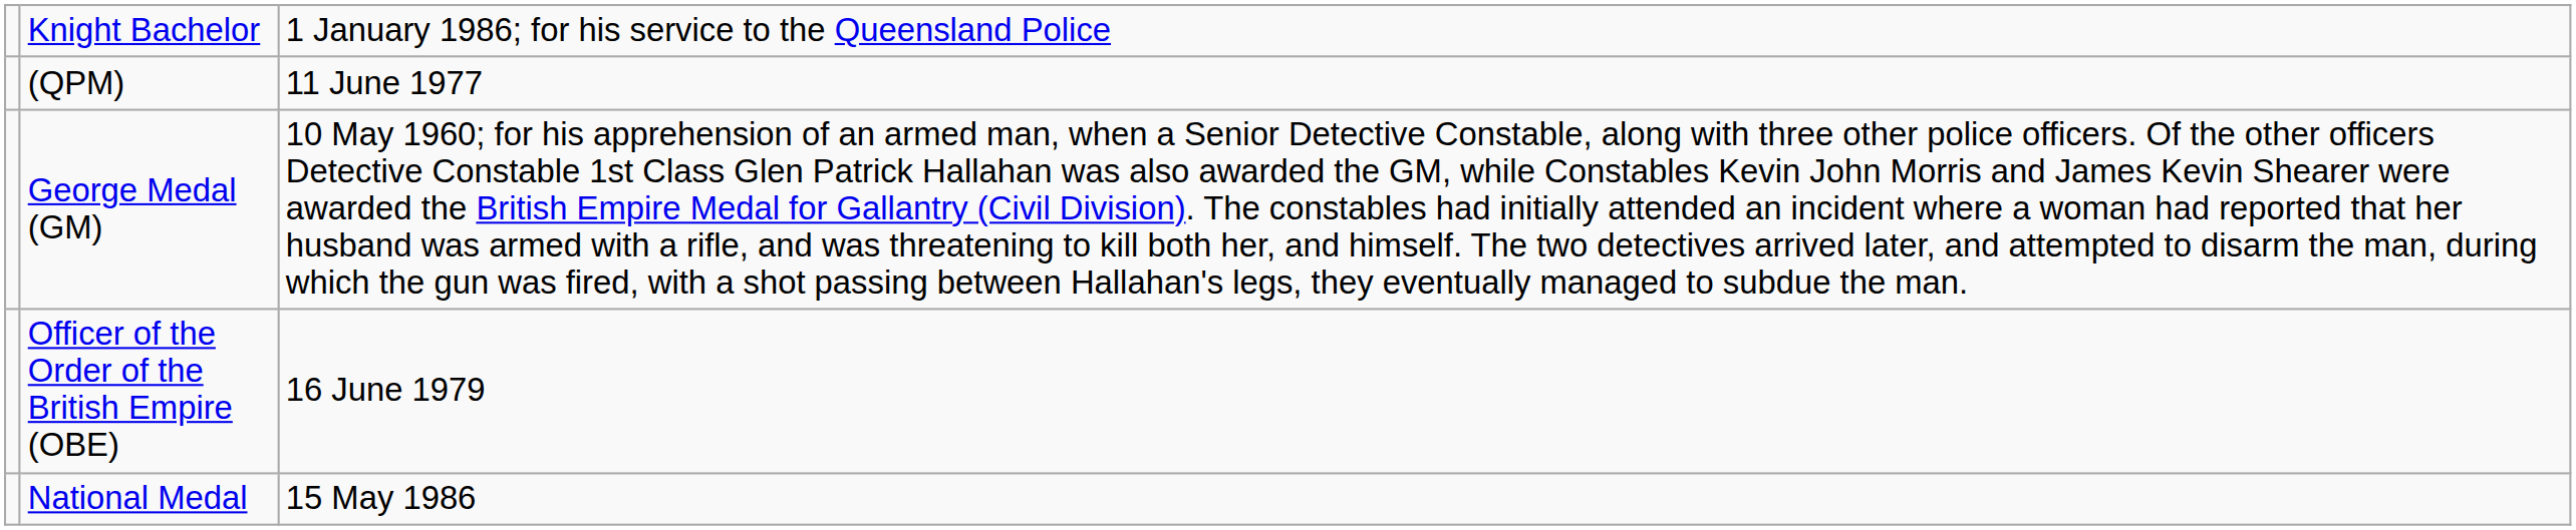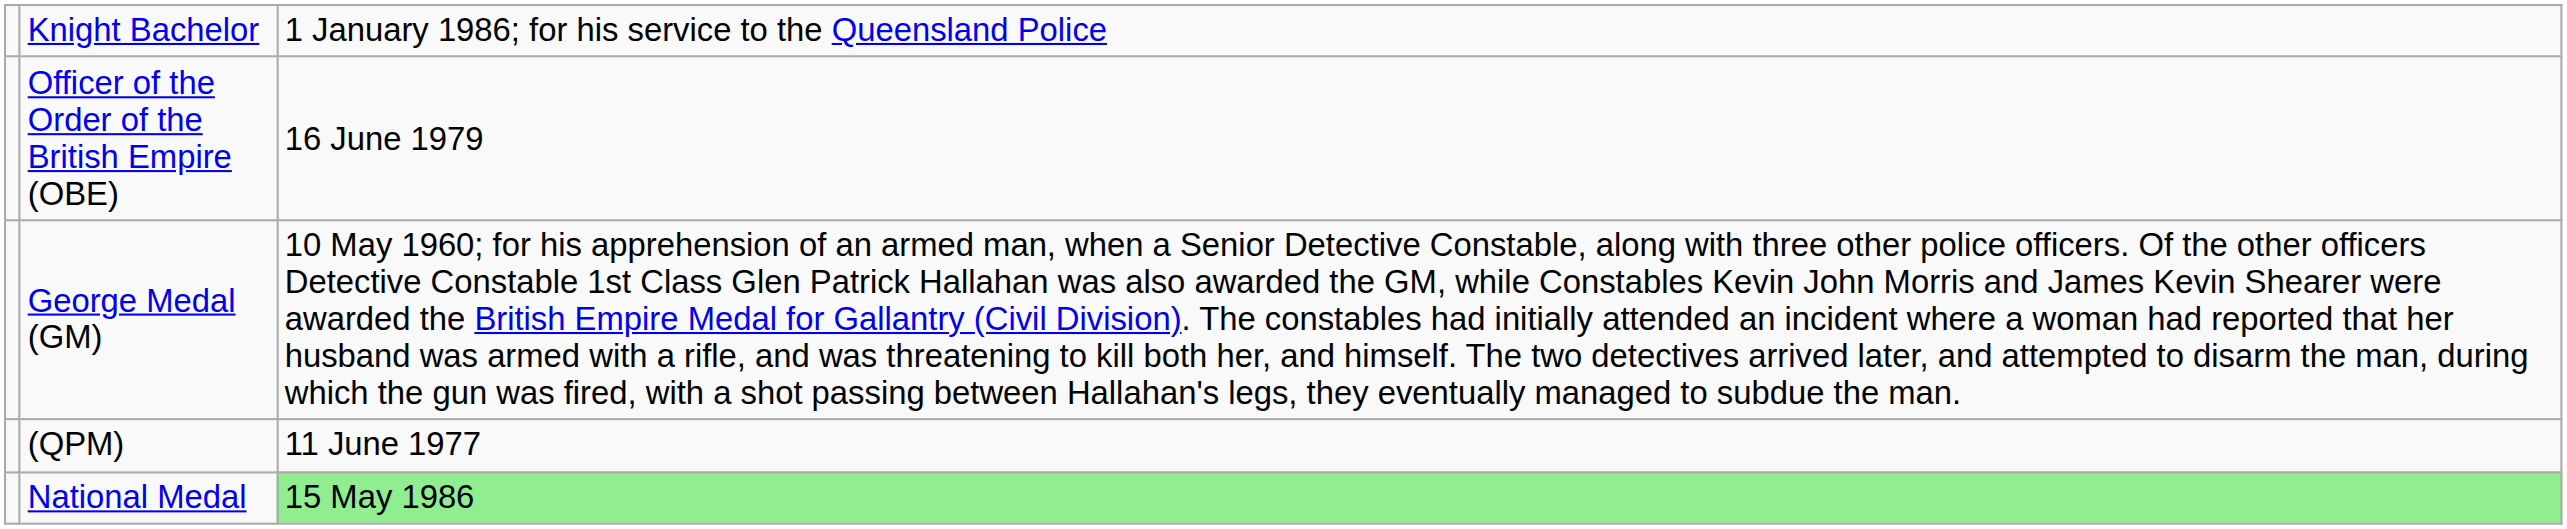 <table class="wikitable">
 <tr>
 <td></td>
 <td><a href='#'>Knight Bachelor</a></td>
 <td>1 January 1986; for his service to the <a href='#'>Queensland Police</a></td>
 </tr>
 <tr>
 <td></td>
-<td> (QPM)</td>
-<td>11 June 1977</td>
+<td><a href='#'>Officer of the Order of the British Empire</a> (OBE)</td>
+<td>16 June 1979</td>
 </tr>
 <tr>
 <td></td>
 <td><a href='#'>George Medal</a> (GM)</td>
 <td>10 May 1960; for his apprehension of an armed man, when a Senior Detective Constable, along with three other police officers.  Of the other officers Detective Constable 1st Class Glen Patrick Hallahan was also awarded the GM, while Constables Kevin John Morris and James Kevin Shearer were awarded the <a href='#'>British Empire Medal for Gallantry (Civil Division)</a>. The constables had initially attended an incident where a woman had reported that her husband was armed with a rifle, and was threatening to kill both her, and himself. The two detectives arrived later, and attempted to disarm the man, during which the gun was fired, with a shot passing between Hallahan's legs, they eventually managed to subdue the man.</td>
 </tr>
 <tr>
 <td></td>
-<td><a href='#'>Officer of the Order of the British Empire</a> (OBE)</td>
-<td>16 June 1979</td>
+<td> (QPM)</td>
+<td>11 June 1977</td>
 </tr>
 <tr>
 <td></td>
 <td><a href='#'>National Medal</a></td>
-<td>15 May 1986</td>
+<td style="background: lightgreen;">15 May 1986</td>
 </tr>
 </table>
